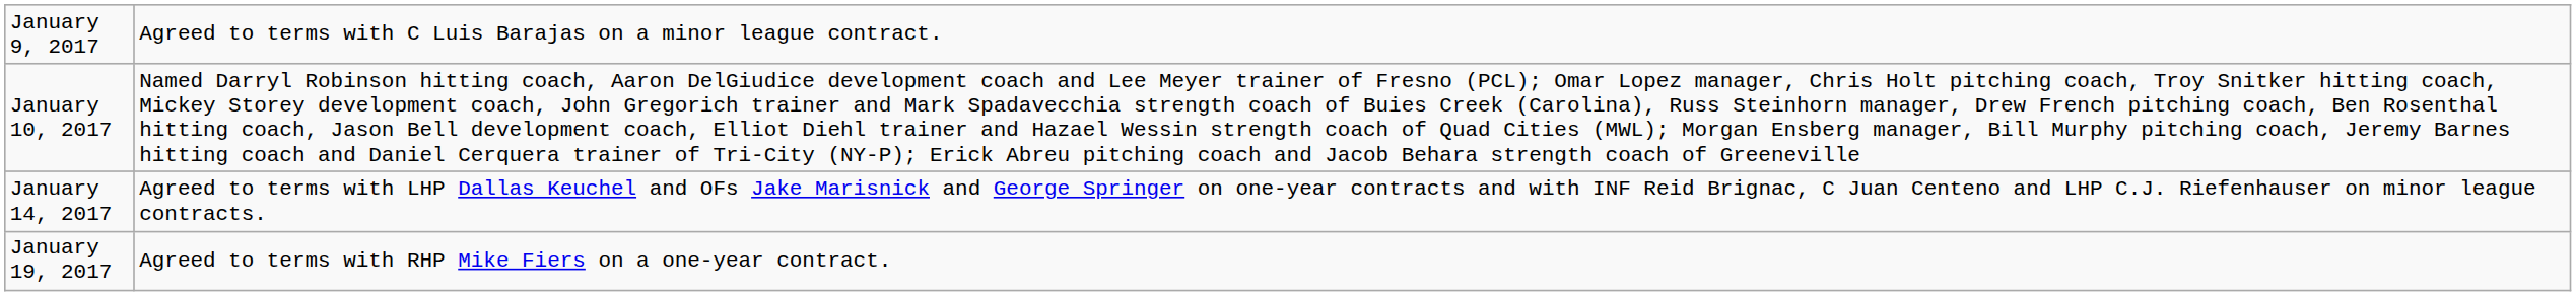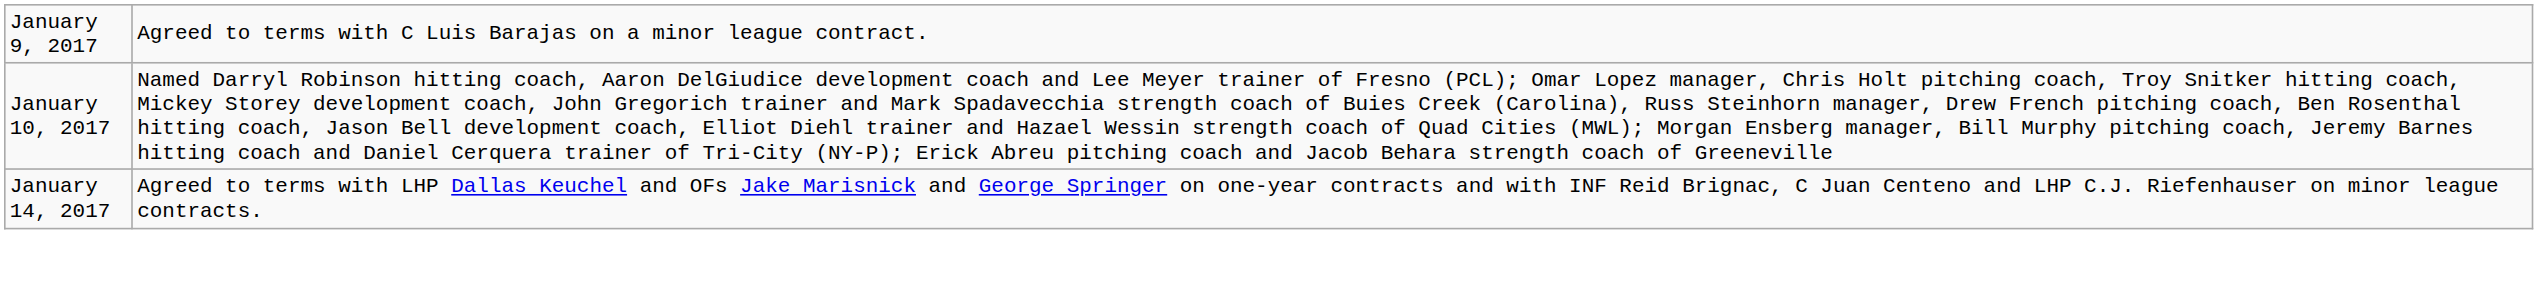 <table class="wikitable">
 <tr>
 <td>January 9, 2017</td>
 <td>Agreed to terms with C Luis Barajas on a minor league contract.</td>
 </tr>
 <tr>
 <td>January 10, 2017</td>
 <td>Named Darryl Robinson hitting coach, Aaron DelGiudice development coach and Lee Meyer trainer of Fresno (PCL); Omar Lopez manager, Chris Holt pitching coach, Troy Snitker hitting coach, Mickey Storey development coach, John Gregorich trainer and Mark Spadavecchia strength coach of Buies Creek (Carolina), Russ Steinhorn manager, Drew French pitching coach, Ben Rosenthal hitting coach, Jason Bell development coach, Elliot Diehl trainer and Hazael Wessin strength coach of Quad Cities (MWL); Morgan Ensberg manager, Bill Murphy pitching coach, Jeremy Barnes hitting coach and Daniel Cerquera trainer of Tri-City (NY-P); Erick Abreu pitching coach and Jacob Behara strength coach of Greeneville</td>
 </tr>
 <tr>
 <td>January 14, 2017</td>
 <td>Agreed to terms with LHP <a href='#'>Dallas Keuchel</a> and OFs <a href='#'>Jake Marisnick</a> and <a href='#'>George Springer</a> on one-year contracts and with INF Reid Brignac, C Juan Centeno and LHP C.J. Riefenhauser on minor league contracts.</td>
 </tr>
-<tr>
-<td>January 19, 2017</td>
-<td>Agreed to terms with RHP <a href='#'>Mike Fiers</a> on a one-year contract.</td>
-</tr>
 </table>
